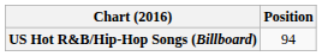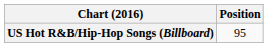 <table class="wikitable plainrowheaders sortable" style="text-align:center">
 <tr>
 <th scope="col">Chart (2016)</th>
 <th scope="col">Position</th>
 </tr>
 <tr>
 <th scope="row">US Hot R&B/Hip-Hop Songs (<em>Billboard</em>)</th>
-<td>94</td>
+<td>95</td>
 </tr>
 </table>
